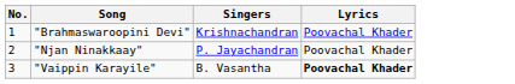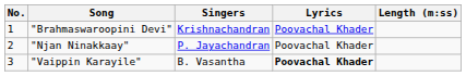 <table class="wikitable" style="font-size:95%;">
 <tr>
 <th>No.</th>
 <th>Song</th>
 <th>Singers</th>
 <th>Lyrics</th>
+<th>Length (m:ss)</th>
 </tr>
 <tr>
 <td>1</td>
 <td>"Brahmaswaroopini Devi"</td>
 <td><a href='#'>Krishnachandran</a></td>
 <td><a href='#'>Poovachal Khader</a></td>
+<td></td>
 </tr>
 <tr>
 <td>2</td>
 <td>"Njan Ninakkaay"</td>
 <td><a href='#'>P. Jayachandran</a></td>
 <td>Poovachal Khader</td>
+<td></td>
 </tr>
 <tr>
 <td>3</td>
 <td>"Vaippin Karayile"</td>
 <td>B. Vasantha</td>
 <td><strong>Poovachal Khader</strong></td>
+<td></td>
 </tr>
 </table>
